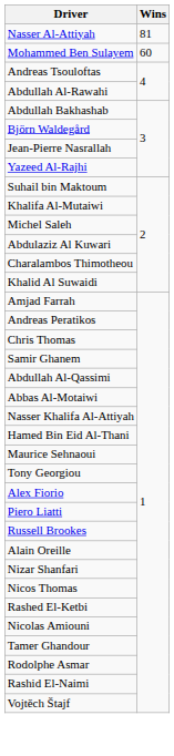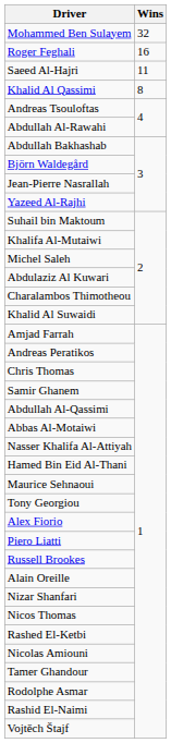 <table class="wikitable">
 <tr>
 <th>Driver</th>
 <th>Wins</th>
 </tr>
 <tr>
-<td> <a href='#'>Nasser Al-Attiyah</a></td>
-<td>81</td>
+<td> <a href='#'>Mohammed Ben Sulayem</a></td>
+<td>32</td>
 </tr>
 <tr>
-<td> <a href='#'>Mohammed Ben Sulayem</a></td>
-<td>60</td>
+<td> <a href='#'>Roger Feghali</a></td>
+<td>16</td>
+</tr>
+<tr>
+<td> Saeed Al-Hajri</td>
+<td>11</td>
+</tr>
+<tr>
+<td> <a href='#'>Khalid Al Qassimi</a></td>
+<td>8</td>
 </tr>
 <tr>
 <td> Andreas Tsouloftas</td>
 <td rowspan=2>4</td>
 </tr>
 <tr>
 <td> Abdullah Al-Rawahi</td>
 </tr>
 <tr>
 <td> Abdullah Bakhashab</td>
 <td rowspan=4>3</td>
 </tr>
 <tr>
 <td> <a href='#'>Björn Waldegård</a></td>
 </tr>
 <tr>
 <td> Jean-Pierre Nasrallah</td>
 </tr>
 <tr>
 <td> <a href='#'>Yazeed Al-Rajhi</a></td>
 </tr>
 <tr>
 <td> Suhail bin Maktoum</td>
 <td rowspan=6>2</td>
 </tr>
 <tr>
 <td> Khalifa Al-Mutaiwi</td>
 </tr>
 <tr>
 <td> Michel Saleh</td>
 </tr>
 <tr>
 <td> Abdulaziz Al Kuwari</td>
 </tr>
 <tr>
 <td> Charalambos Thimotheou</td>
 </tr>
 <tr>
 <td> Khalid Al Suwaidi</td>
 </tr>
 <tr>
 <td> Amjad Farrah</td>
 <td rowspan=22>1</td>
 </tr>
 <tr>
 <td> Andreas Peratikos</td>
 </tr>
 <tr>
 <td> Chris Thomas</td>
 </tr>
 <tr>
 <td> Samir Ghanem</td>
 </tr>
 <tr>
 <td> Abdullah Al-Qassimi</td>
 </tr>
 <tr>
 <td> Abbas Al-Motaiwi</td>
 </tr>
 <tr>
 <td> Nasser Khalifa Al-Attiyah</td>
 </tr>
 <tr>
 <td> Hamed Bin Eid Al-Thani</td>
 </tr>
 <tr>
 <td> Maurice Sehnaoui</td>
 </tr>
 <tr>
 <td> Tony Georgiou</td>
 </tr>
 <tr>
 <td> <a href='#'>Alex Fiorio</a></td>
 </tr>
 <tr>
 <td> <a href='#'>Piero Liatti</a></td>
 </tr>
 <tr>
 <td> <a href='#'>Russell Brookes</a></td>
 </tr>
 <tr>
 <td> Alain Oreille</td>
 </tr>
 <tr>
 <td> Nizar Shanfari</td>
 </tr>
 <tr>
 <td> Nicos Thomas</td>
 </tr>
 <tr>
 <td> Rashed El-Ketbi</td>
 </tr>
 <tr>
 <td> Nicolas Amiouni</td>
 </tr>
 <tr>
 <td> Tamer Ghandour</td>
 </tr>
 <tr>
 <td> Rodolphe Asmar</td>
 </tr>
 <tr>
 <td> Rashid El-Naimi</td>
 </tr>
 <tr>
 <td> Vojtěch Štajf</td>
 </tr>
 </table>
